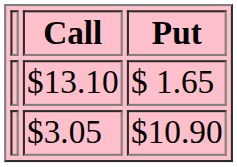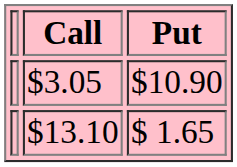 <table border="1" bgcolor="pink" style="margin:1em auto;">
 <tr ---->
 <td></td>
 <th>Call</th>
 <th>Put</th>
 </tr>
 <tr ---->
 <th></th>
+<td>$3.05</td>
+<td>$10.90</td>
+</tr>
+<tr ---->
+<th></th>
 <td>$13.10</td>
 <td>$  1.65</td>
 </tr>
-<tr ---->
-<th></th>
-<td>$3.05</td>
-<td>$10.90</td>
-</tr>
 </table>
